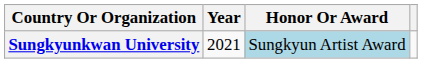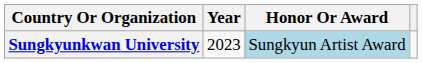 <table class="wikitable plainrowheaders sortable" style="margin-right: 0;">
 <tr>
 <th scope="col">Country Or Organization</th>
 <th scope="col">Year</th>
 <th scope="col">Honor Or Award</th>
 <th scope="col" class="unsortable"></th>
 </tr>
 <tr>
 <th scope="row"><a href='#'>Sungkyunkwan University</a></th>
-<td>2021</td>
+<td>2023</td>
 <td style="background: lightblue;">Sungkyun Artist Award</td>
 <td style="text-align:center;"></td>
 </tr>
 </table>
